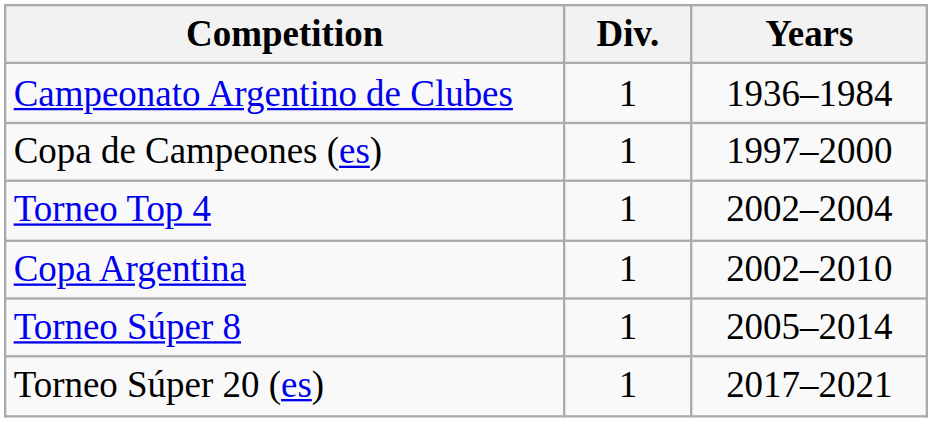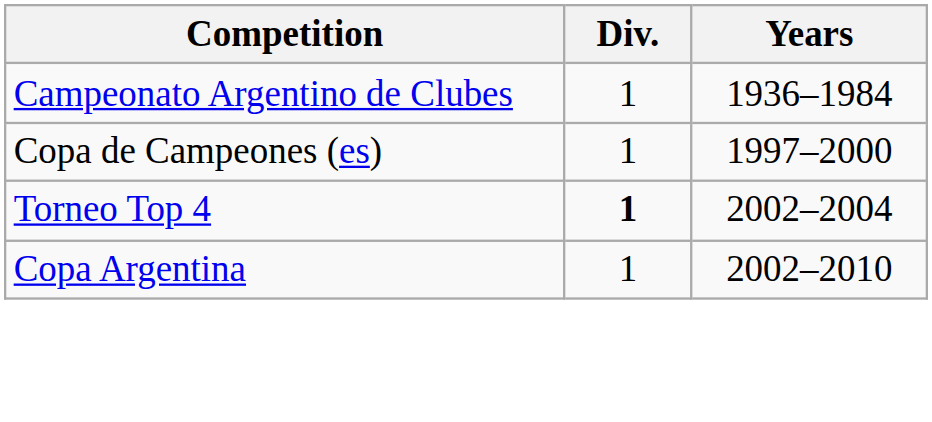 <table class="wikitable sortable" width="400px">
 <tr>
 <th width=250px>Competition</th>
 <th width=50px>Div.</th>
 <th width=100px>Years</th>
 </tr>
 <tr>
 <td><a href='#'>Campeonato Argentino de Clubes</a></td>
 <td align=center>1</td>
 <td align=center>1936–1984</td>
 </tr>
 <tr>
 <td>Copa de Campeones (<a href='#'>es</a>)</td>
 <td align="center">1</td>
 <td align=center>1997–2000</td>
 </tr>
 <tr>
 <td><a href='#'>Torneo Top 4</a></td>
-<td align="center">1</td>
+<td align="center"><strong>1</strong></td>
 <td align=center>2002–2004</td>
 </tr>
 <tr>
 <td><a href='#'>Copa Argentina</a></td>
 <td align="center">1</td>
 <td align=center>2002–2010</td>
 </tr>
-<tr>
-<td><a href='#'>Torneo Súper 8</a></td>
-<td align=center>1</td>
-<td align=center>2005–2014</td>
-</tr>
-<tr>
-<td>Torneo Súper 20 (<a href='#'>es</a>)</td>
-<td align=center>1</td>
-<td align=center>2017–2021</td>
-</tr>
 </table>
